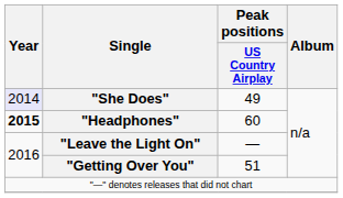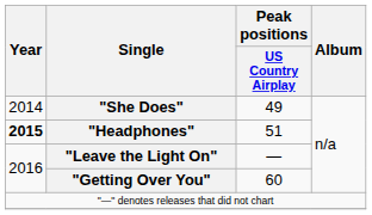 <table class="wikitable plainrowheaders" style="text-align:center;">
 <tr>
 <th rowspan="2">Year</th>
 <th rowspan="2" style="width:12em;">Single</th>
 <th>Peak positions</th>
 <th rowspan="2">Album</th>
 </tr>
 <tr style="font-size:smaller;">
 <th width="65"><a href='#'>US Country Airplay</a><br></th>
 </tr>
 <tr>
-<td style="background: lavender;">2014</td>
+<td>2014</td>
 <th scope="row">"She Does"</th>
 <td>49</td>
 <td align="left" rowspan="4">n/a</td>
 </tr>
 <tr>
 <td><strong>2015</strong></td>
 <th scope="row">"Headphones"</th>
-<td>60</td>
+<td>51</td>
 </tr>
 <tr>
 <td rowspan="2">2016</td>
 <th scope="row">"Leave the Light On"</th>
 <td>—</td>
 </tr>
 <tr>
 <th scope="row">"Getting Over You"</th>
-<td>51</td>
+<td>60</td>
 </tr>
 <tr>
 <td colspan="4" style="font-size:8pt">"—" denotes releases that did not chart</td>
 </tr>
 <tr>
 </tr>
 </table>
